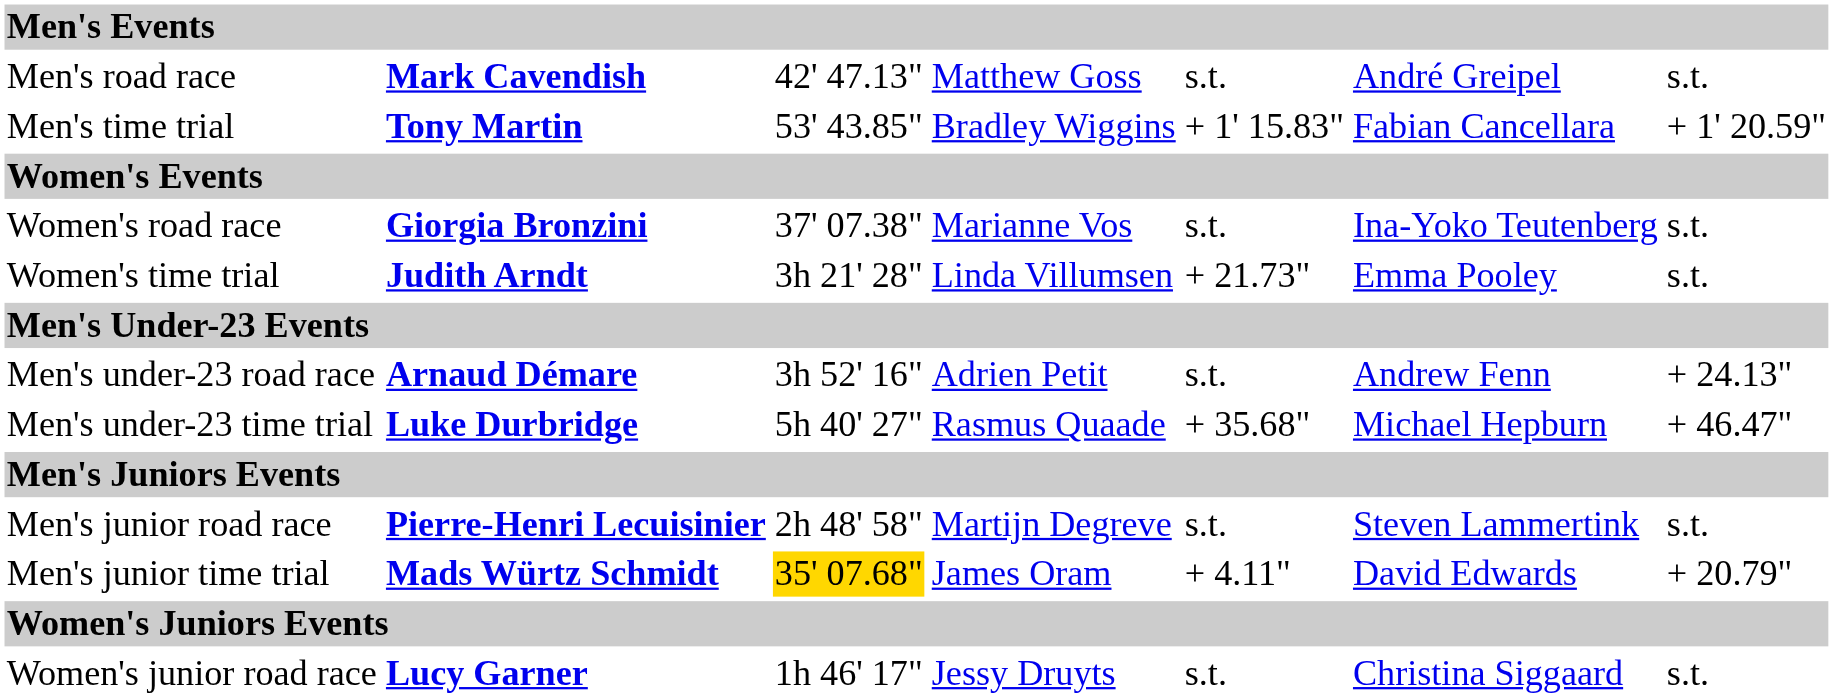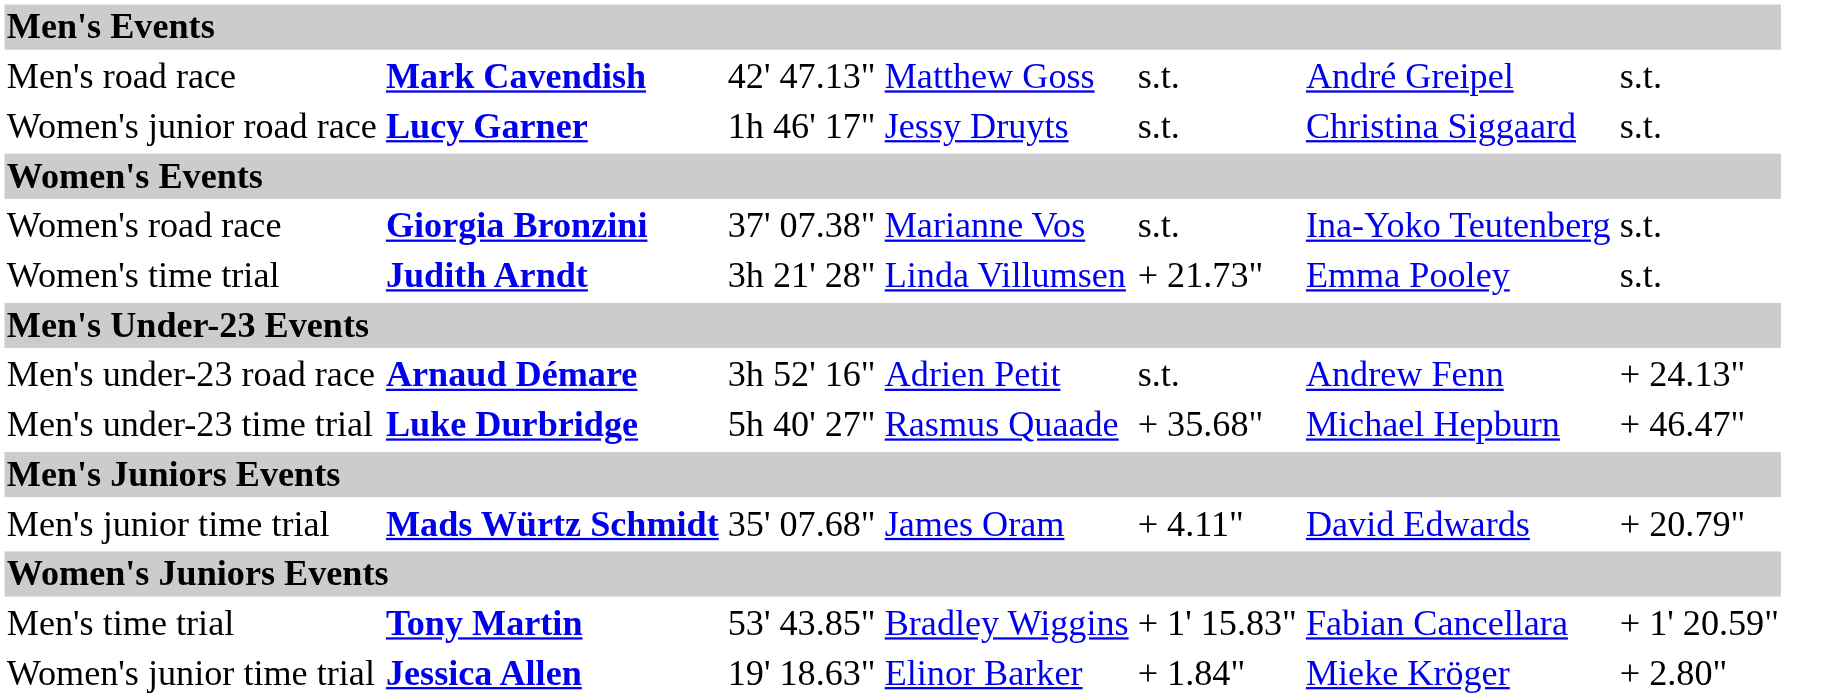 <table>
 <tr bgcolor="#cccccc">
 <td colspan=7><strong>Men's Events</strong></td>
 </tr>
 <tr>
 <td>Men's road race<br></td>
 <td><strong><a href='#'>Mark Cavendish</a></strong><br><small></small></td>
 <td>42' 47.13"</td>
 <td><a href='#'>Matthew Goss</a><br><small></small></td>
 <td>s.t.</td>
 <td><a href='#'>André Greipel</a><br><small></small></td>
 <td>s.t.</td>
 </tr>
 <tr>
-<td>Men's time trial<br></td>
-<td><strong><a href='#'>Tony Martin</a></strong><br><small></small></td>
-<td>53' 43.85"</td>
-<td><a href='#'>Bradley Wiggins</a><br><small></small></td>
-<td>+ 1' 15.83"</td>
-<td><a href='#'>Fabian Cancellara</a><br><small></small></td>
-<td>+ 1' 20.59"</td>
+<td>Women's junior road race<br></td>
+<td><strong><a href='#'>Lucy Garner</a></strong><br><small></small></td>
+<td>1h 46' 17"</td>
+<td><a href='#'>Jessy Druyts</a><br><small></small></td>
+<td>s.t.</td>
+<td><a href='#'>Christina Siggaard</a><br><small></small></td>
+<td>s.t.</td>
 </tr>
 <tr bgcolor="#cccccc">
 <td colspan=7><strong>Women's Events</strong></td>
 </tr>
 <tr>
 <td>Women's road race<br></td>
 <td><strong><a href='#'>Giorgia Bronzini</a></strong><br><small></small></td>
 <td>37' 07.38"</td>
 <td><a href='#'>Marianne Vos</a><br><small></small></td>
 <td>s.t.</td>
 <td><a href='#'>Ina-Yoko Teutenberg</a><br><small></small></td>
 <td>s.t.</td>
 </tr>
 <tr>
 <td>Women's time trial<br></td>
 <td><strong><a href='#'>Judith Arndt</a></strong><br><small></small></td>
 <td>3h 21' 28"</td>
 <td><a href='#'>Linda Villumsen</a><br><small></small></td>
 <td>+ 21.73"</td>
 <td><a href='#'>Emma Pooley</a><br><small></small></td>
 <td>s.t.</td>
 </tr>
 <tr bgcolor="#cccccc">
 <td colspan=7><strong>Men's Under-23 Events</strong></td>
 </tr>
 <tr>
 <td>Men's under-23 road race<br></td>
 <td><strong><a href='#'>Arnaud Démare</a></strong><br><small></small></td>
 <td>3h 52' 16"</td>
 <td><a href='#'>Adrien Petit</a><br><small></small></td>
 <td>s.t.</td>
 <td><a href='#'>Andrew Fenn</a><br><small></small></td>
 <td>+ 24.13"</td>
 </tr>
 <tr>
 <td>Men's under-23 time trial<br></td>
 <td><strong><a href='#'>Luke Durbridge</a></strong><br><small></small></td>
 <td>5h 40' 27"</td>
 <td><a href='#'>Rasmus Quaade</a><br><small></small></td>
 <td>+ 35.68"</td>
 <td><a href='#'>Michael Hepburn</a><br><small></small></td>
 <td>+ 46.47"</td>
 </tr>
 <tr bgcolor="#cccccc">
 <td colspan=7><strong>Men's Juniors Events</strong></td>
 </tr>
 <tr>
-<td>Men's junior road race<br></td>
-<td><strong><a href='#'>Pierre-Henri Lecuisinier</a></strong><br><small></small></td>
-<td>2h 48' 58"</td>
-<td><a href='#'>Martijn Degreve</a><br><small></small></td>
-<td>s.t.</td>
-<td><a href='#'>Steven Lammertink</a><br><small></small></td>
-<td>s.t.</td>
-</tr>
-<tr>
 <td>Men's junior time trial<br></td>
 <td><strong><a href='#'>Mads Würtz Schmidt</a></strong><br><small></small></td>
-<td style="background: gold;">35' 07.68"</td>
+<td>35' 07.68"</td>
 <td><a href='#'>James Oram</a><br><small></small></td>
 <td>+ 4.11"</td>
 <td><a href='#'>David Edwards</a><br><small></small></td>
 <td>+ 20.79"</td>
 </tr>
 <tr bgcolor="#cccccc">
 <td colspan=7><strong>Women's Juniors Events</strong></td>
 </tr>
 <tr>
-<td>Women's junior road race<br></td>
-<td><strong><a href='#'>Lucy Garner</a></strong><br><small></small></td>
-<td>1h 46' 17"</td>
-<td><a href='#'>Jessy Druyts</a><br><small></small></td>
-<td>s.t.</td>
-<td><a href='#'>Christina Siggaard</a><br><small></small></td>
-<td>s.t.</td>
+<td>Men's time trial<br></td>
+<td><strong><a href='#'>Tony Martin</a></strong><br><small></small></td>
+<td>53' 43.85"</td>
+<td><a href='#'>Bradley Wiggins</a><br><small></small></td>
+<td>+ 1' 15.83"</td>
+<td><a href='#'>Fabian Cancellara</a><br><small></small></td>
+<td>+ 1' 20.59"</td>
+</tr>
+<tr>
+<td>Women's junior time trial<br></td>
+<td><strong><a href='#'>Jessica Allen</a></strong><br><small></small></td>
+<td>19' 18.63"</td>
+<td><a href='#'>Elinor Barker</a><br><small></small></td>
+<td>+ 1.84"</td>
+<td><a href='#'>Mieke Kröger</a><br><small></small></td>
+<td>+ 2.80"</td>
 </tr>
 </table>
